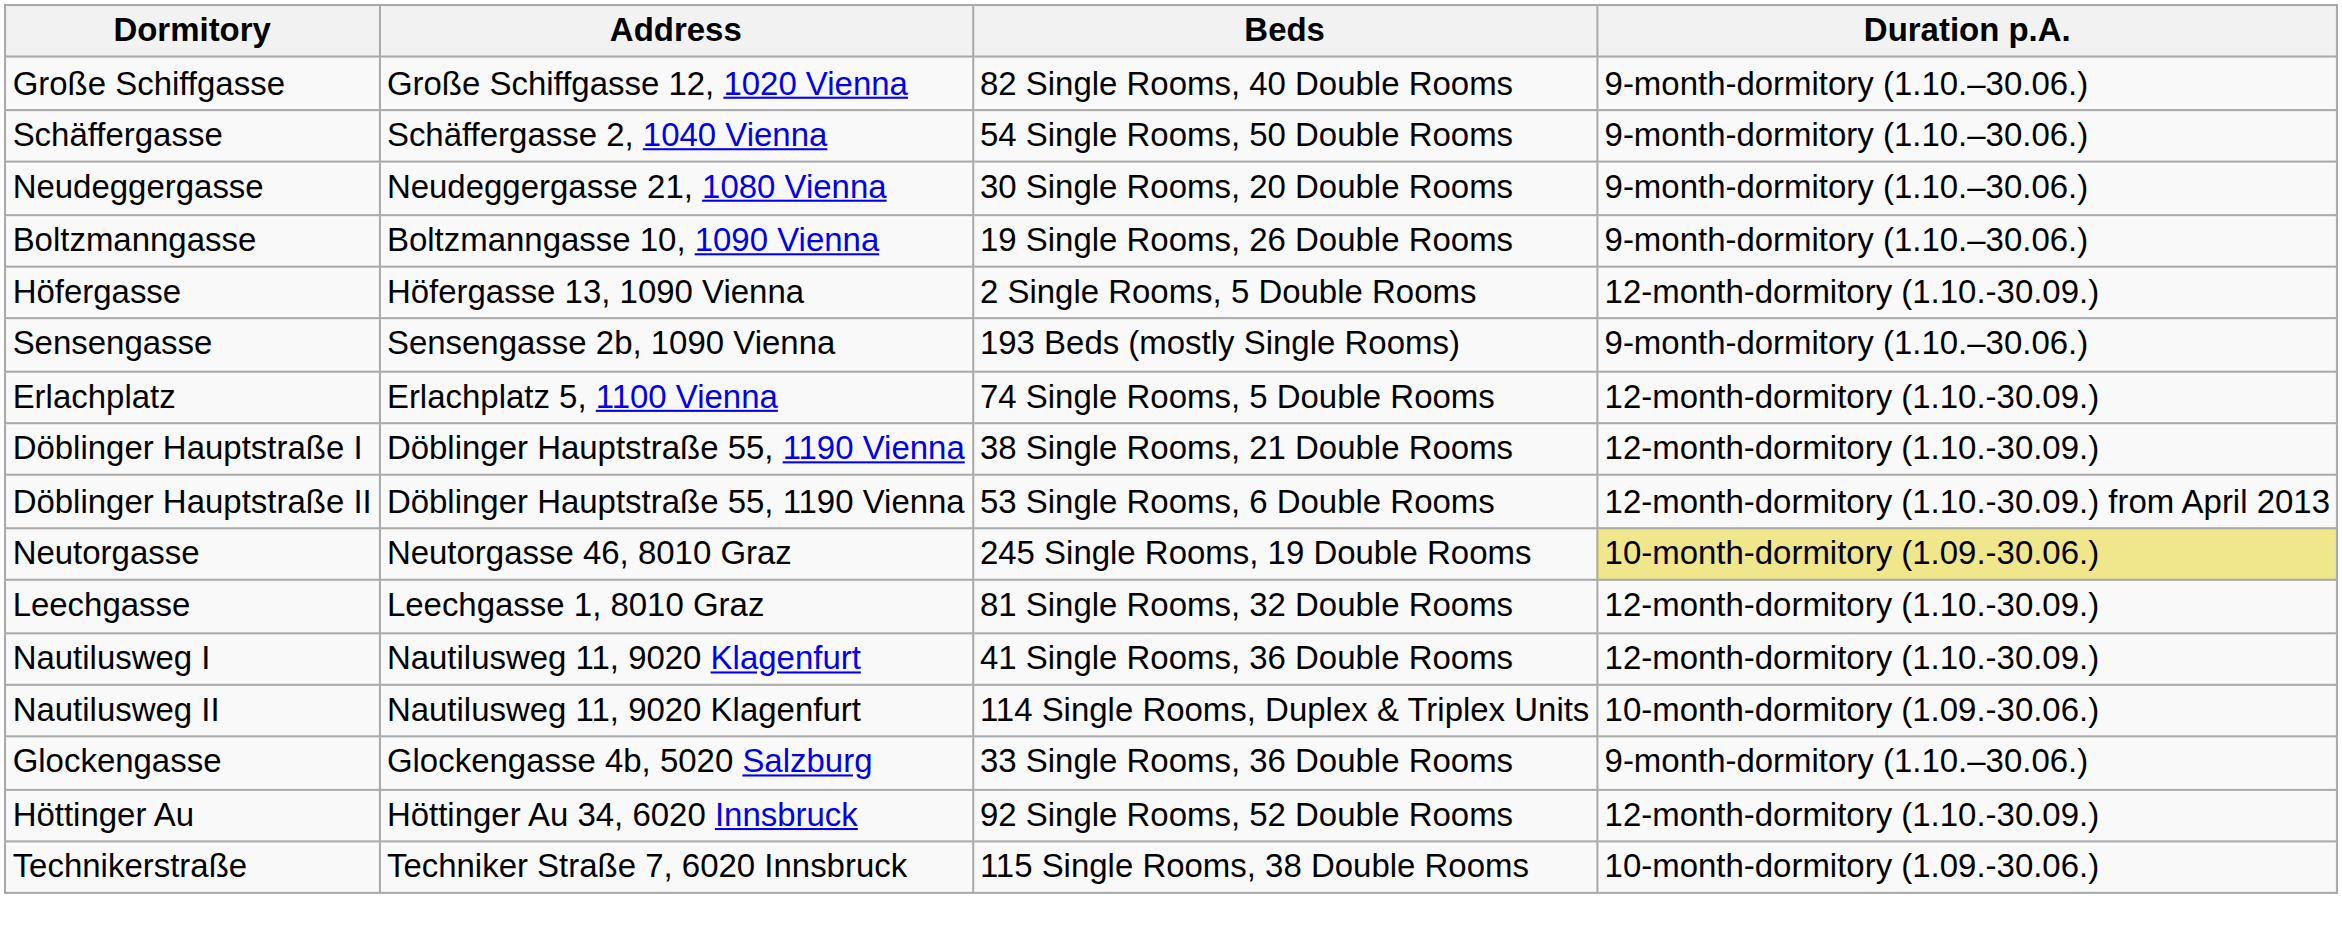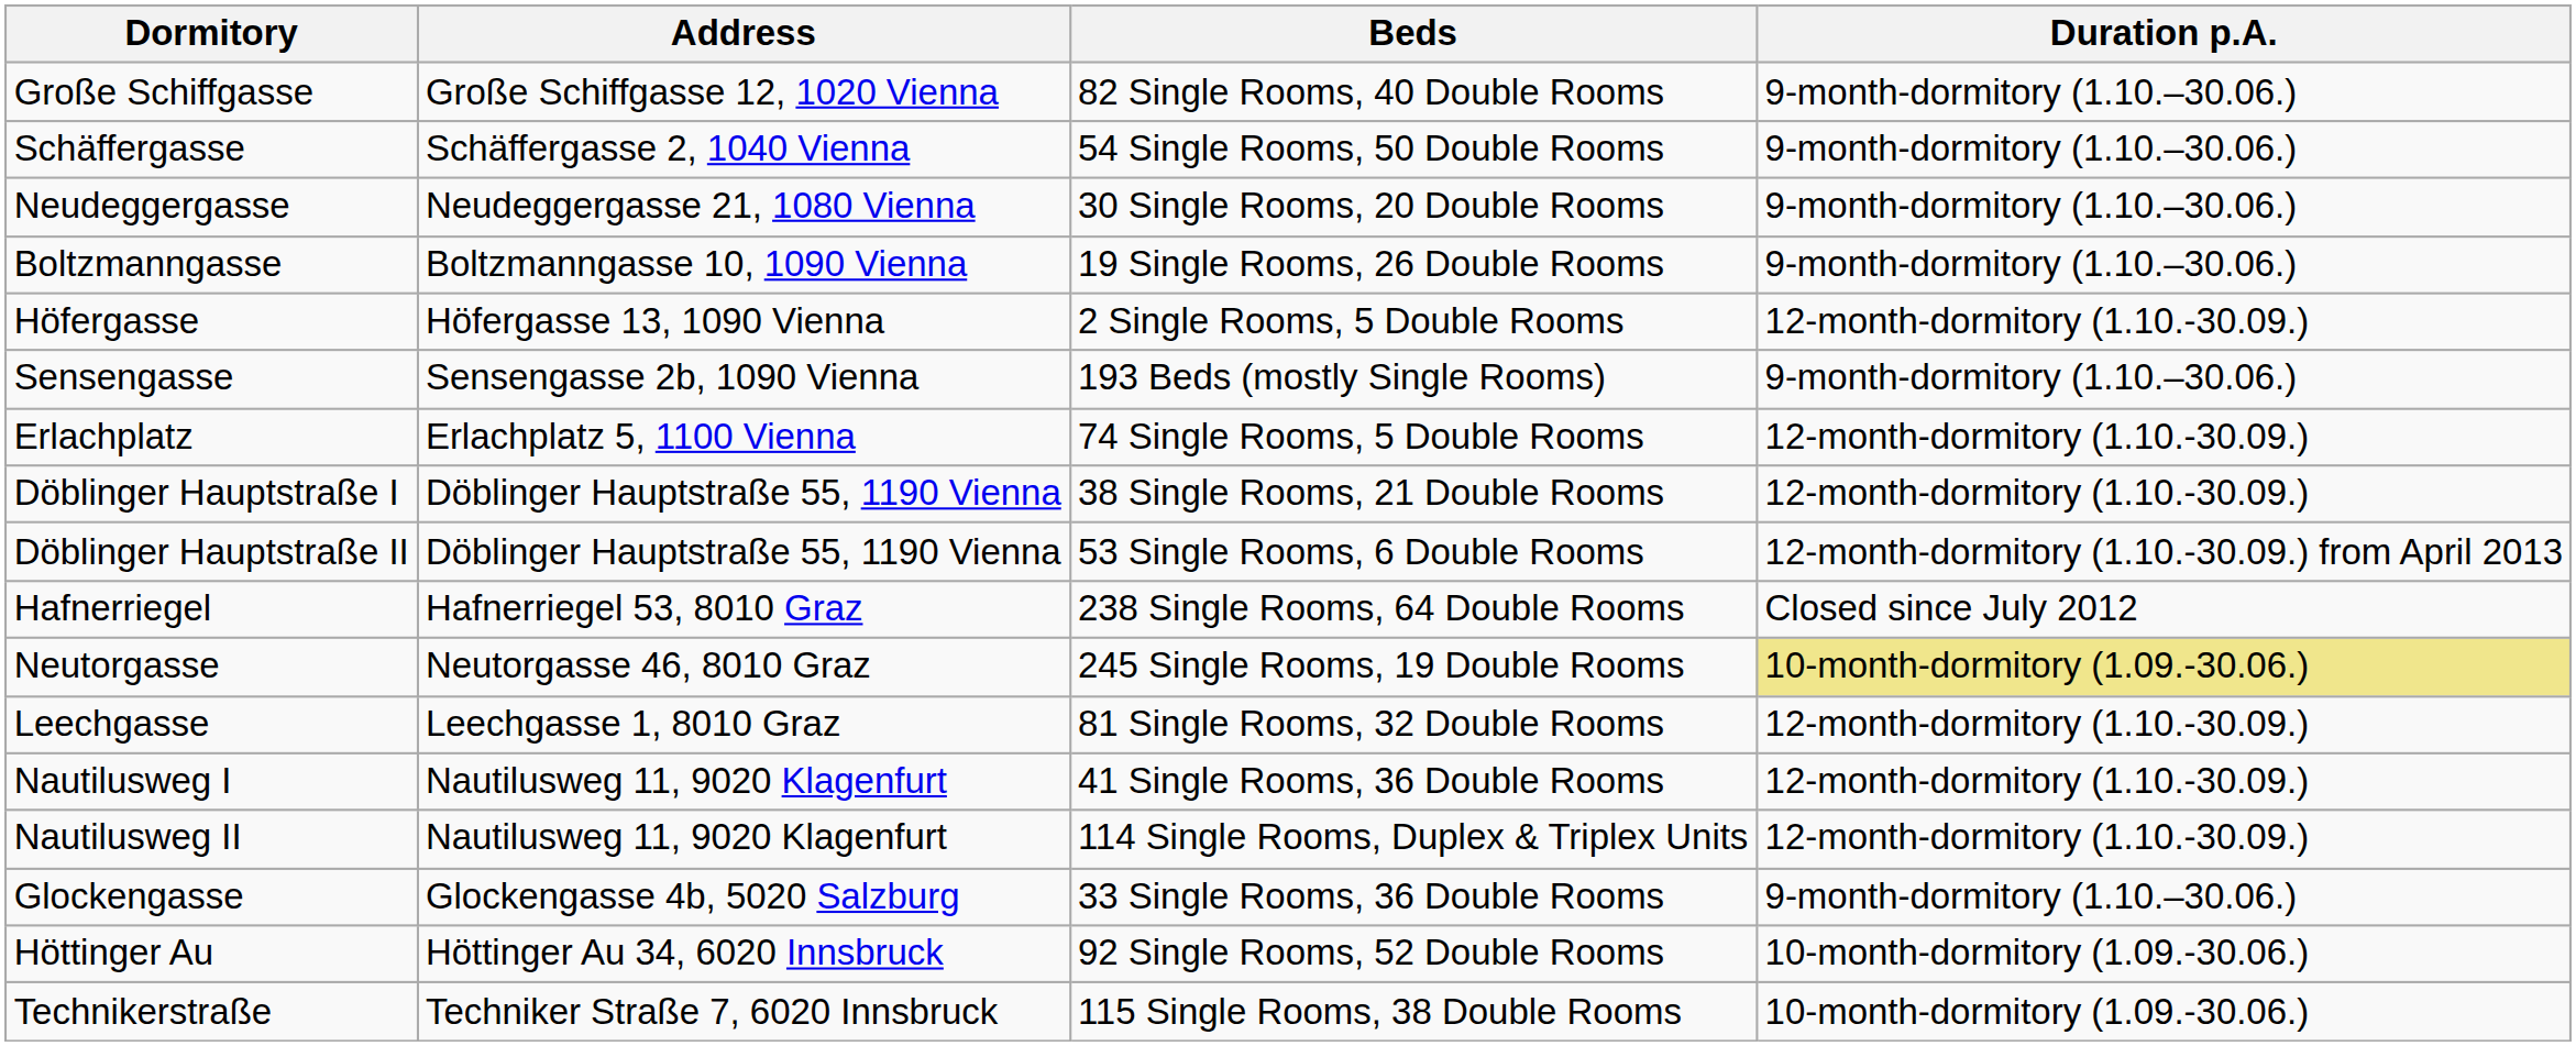 <table class="wikitable" border="1">
 <tr>
 <th>Dormitory</th>
 <th>Address</th>
 <th>Beds</th>
 <th>Duration p.A.</th>
 </tr>
 <tr>
 <td>Große Schiffgasse</td>
 <td>Große Schiffgasse 12, <a href='#'>1020 Vienna</a></td>
 <td>82 Single Rooms, 40 Double Rooms</td>
 <td>9-month-dormitory (1.10.–30.06.)</td>
 </tr>
 <tr>
 <td>Schäffergasse</td>
 <td>Schäffergasse 2, <a href='#'>1040 Vienna</a></td>
 <td>54 Single Rooms, 50 Double Rooms</td>
 <td>9-month-dormitory (1.10.–30.06.)</td>
 </tr>
 <tr>
 <td>Neudeggergasse</td>
 <td>Neudeggergasse 21, <a href='#'>1080 Vienna</a></td>
 <td>30 Single Rooms, 20 Double Rooms</td>
 <td>9-month-dormitory (1.10.–30.06.)</td>
 </tr>
 <tr>
 <td>Boltzmanngasse</td>
 <td>Boltzmanngasse 10, <a href='#'>1090 Vienna</a></td>
 <td>19 Single Rooms, 26 Double Rooms</td>
 <td>9-month-dormitory (1.10.–30.06.)</td>
 </tr>
 <tr>
 <td>Höfergasse</td>
 <td>Höfergasse 13, 1090 Vienna</td>
 <td>2 Single Rooms, 5 Double Rooms</td>
 <td>12-month-dormitory (1.10.-30.09.)</td>
 </tr>
 <tr>
 <td>Sensengasse</td>
 <td>Sensengasse 2b, 1090 Vienna</td>
 <td>193 Beds (mostly Single Rooms)</td>
 <td>9-month-dormitory (1.10.–30.06.)</td>
 </tr>
 <tr>
 <td>Erlachplatz</td>
 <td>Erlachplatz 5, <a href='#'>1100 Vienna</a></td>
 <td>74 Single Rooms, 5 Double Rooms</td>
 <td>12-month-dormitory (1.10.-30.09.)</td>
 </tr>
 <tr>
 <td>Döblinger Hauptstraße I</td>
 <td>Döblinger Hauptstraße 55, <a href='#'>1190 Vienna</a></td>
 <td>38 Single Rooms, 21 Double Rooms</td>
 <td>12-month-dormitory (1.10.-30.09.)</td>
 </tr>
 <tr>
 <td>Döblinger Hauptstraße II</td>
 <td>Döblinger Hauptstraße 55, 1190 Vienna</td>
 <td>53 Single Rooms, 6 Double Rooms</td>
 <td>12-month-dormitory (1.10.-30.09.) from April 2013</td>
 </tr>
 <tr>
+<td>Hafnerriegel</td>
+<td>Hafnerriegel 53, 8010 <a href='#'>Graz</a></td>
+<td>238 Single Rooms, 64 Double Rooms</td>
+<td>Closed since July 2012</td>
+</tr>
+<tr>
 <td>Neutorgasse</td>
 <td>Neutorgasse 46, 8010 Graz</td>
 <td>245 Single Rooms, 19 Double Rooms</td>
 <td style="background: khaki;">10-month-dormitory (1.09.-30.06.)</td>
 </tr>
 <tr>
 <td>Leechgasse</td>
 <td>Leechgasse 1, 8010 Graz</td>
 <td>81 Single Rooms, 32 Double Rooms</td>
 <td>12-month-dormitory (1.10.-30.09.)</td>
 </tr>
 <tr>
 <td>Nautilusweg I</td>
 <td>Nautilusweg 11, 9020 <a href='#'>Klagenfurt</a></td>
 <td>41 Single Rooms, 36 Double Rooms</td>
 <td>12-month-dormitory (1.10.-30.09.)</td>
 </tr>
 <tr>
 <td>Nautilusweg II</td>
 <td>Nautilusweg 11, 9020 Klagenfurt</td>
 <td>114 Single Rooms, Duplex & Triplex Units</td>
-<td>10-month-dormitory (1.09.-30.06.)</td>
+<td>12-month-dormitory (1.10.-30.09.)</td>
 </tr>
 <tr>
 <td>Glockengasse</td>
 <td>Glockengasse 4b, 5020 <a href='#'>Salzburg</a></td>
 <td>33 Single Rooms, 36 Double Rooms</td>
 <td>9-month-dormitory (1.10.–30.06.)</td>
 </tr>
 <tr>
 <td>Höttinger Au</td>
 <td>Höttinger Au 34, 6020 <a href='#'>Innsbruck</a></td>
 <td>92 Single Rooms, 52 Double Rooms</td>
-<td>12-month-dormitory (1.10.-30.09.)</td>
+<td>10-month-dormitory (1.09.-30.06.)</td>
 </tr>
 <tr>
 <td>Technikerstraße</td>
 <td>Techniker Straße 7, 6020 Innsbruck</td>
 <td>115 Single Rooms, 38 Double Rooms</td>
 <td>10-month-dormitory (1.09.-30.06.)</td>
 </tr>
 </table>
